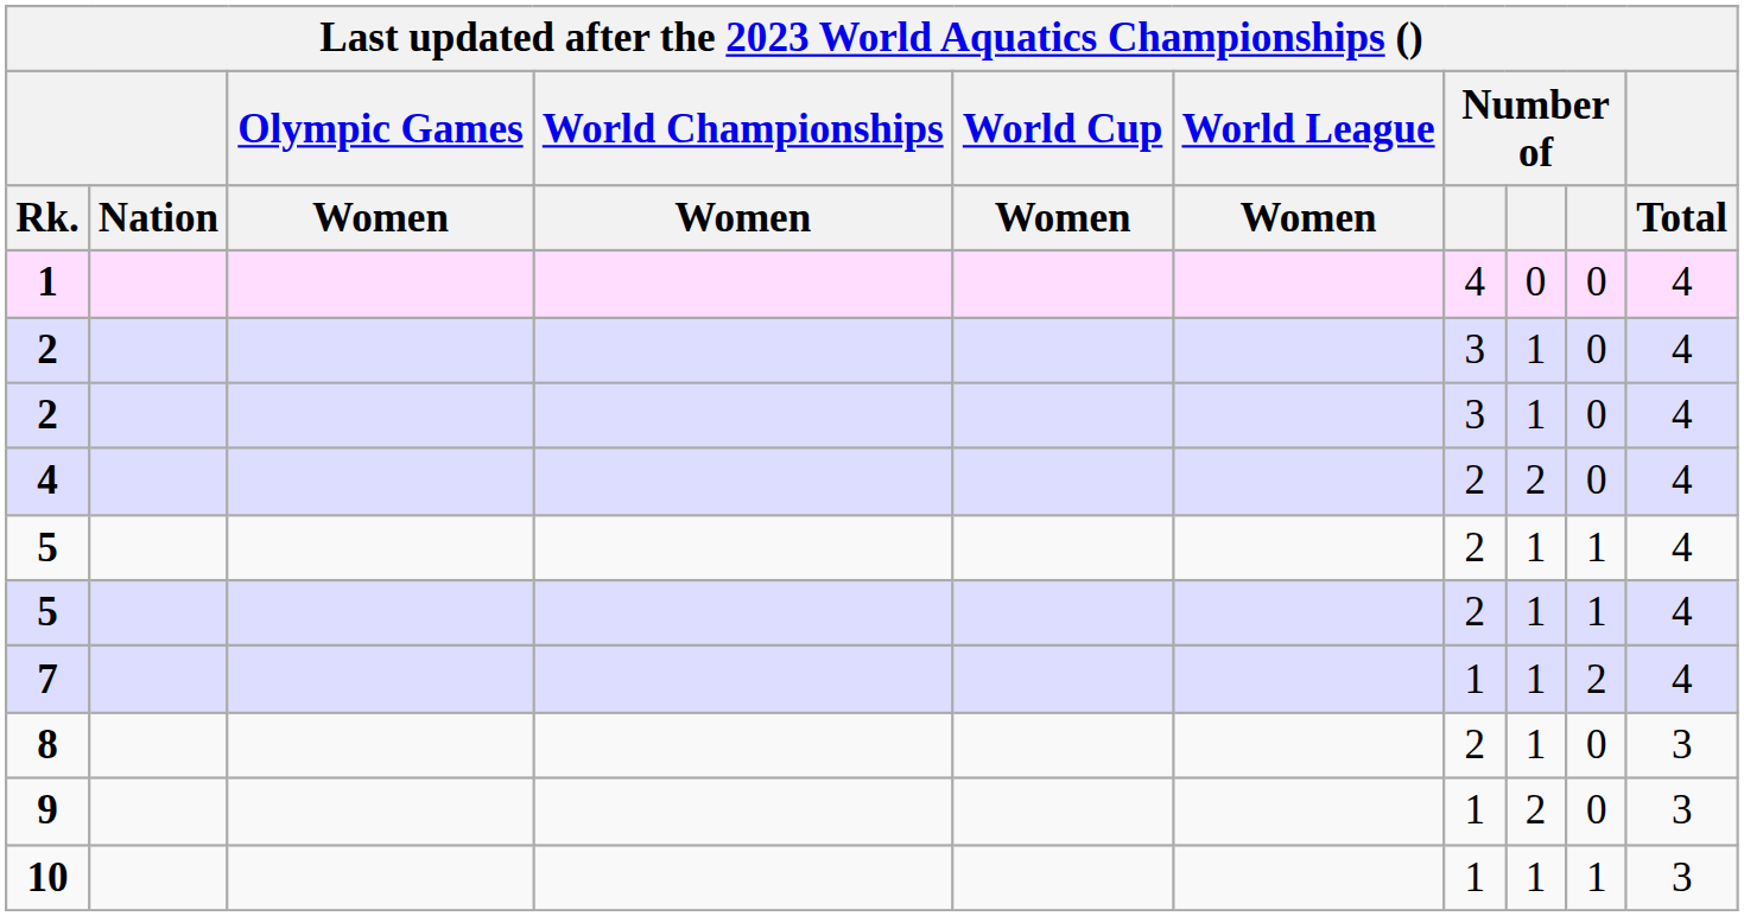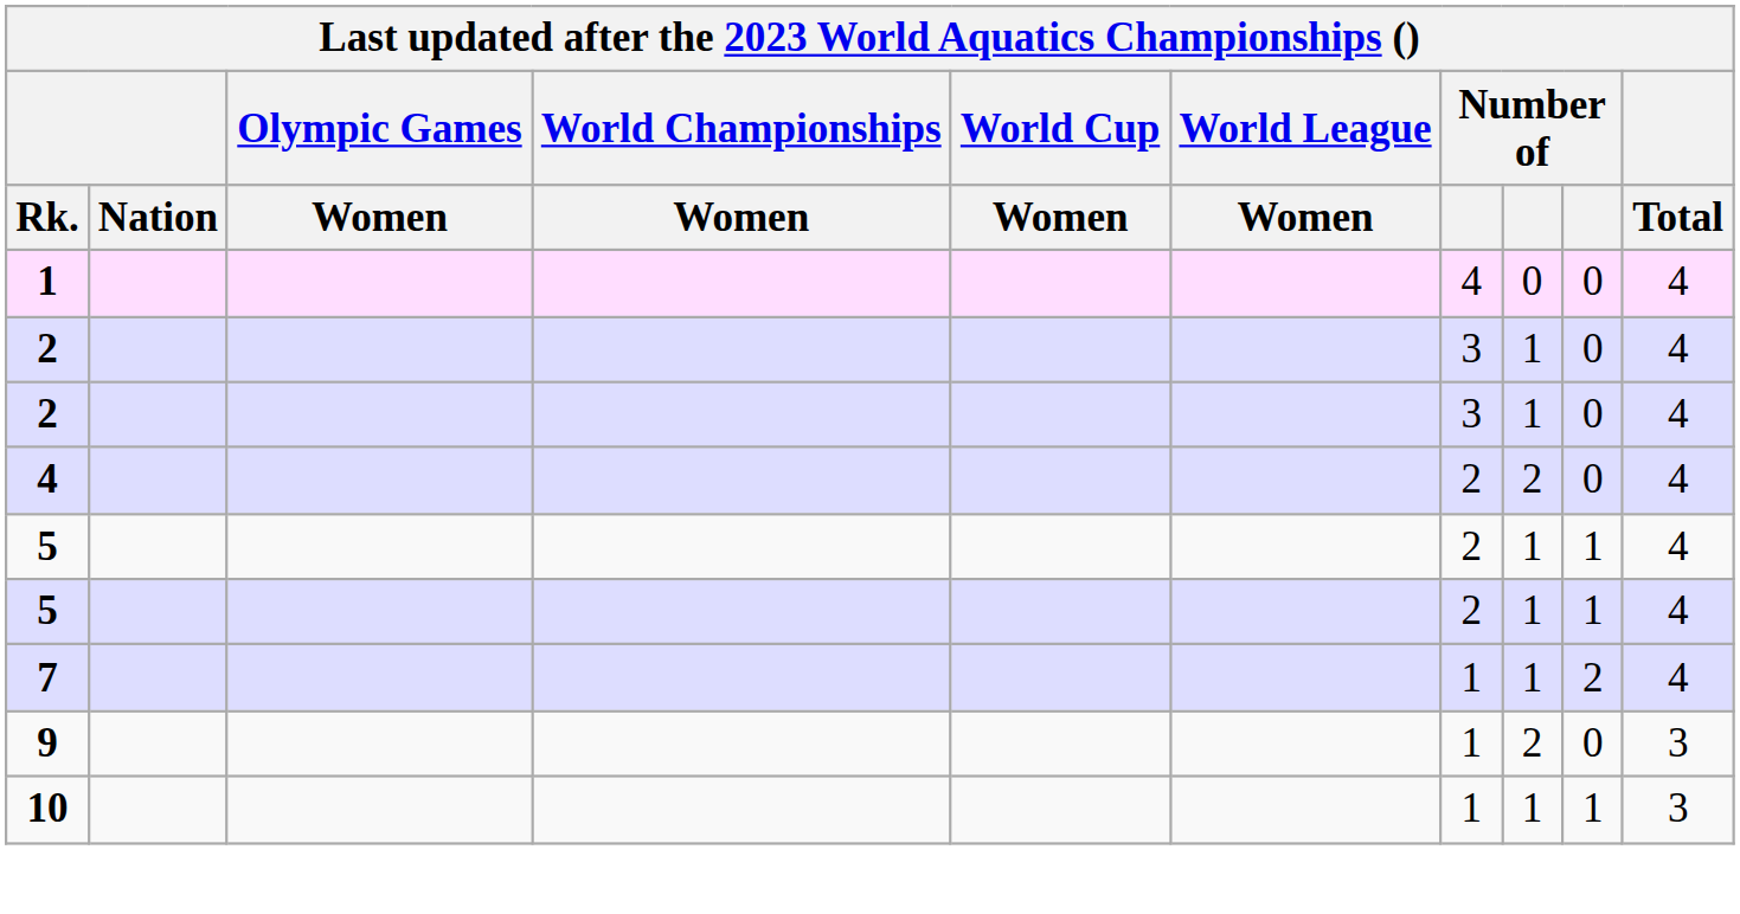 <table class="wikitable" style="margin-top: 0em; text-align: center; font-size: 100%;">
 <tr>
 <th colspan="10">Last updated after the <a href='#'>2023 World Aquatics Championships</a> ()</th>
 </tr>
 <tr>
 <th colspan="2"></th>
 <th><a href='#'>Olympic Games</a></th>
 <th><a href='#'>World Championships</a></th>
 <th><a href='#'>World Cup</a></th>
 <th><a href='#'>World League</a></th>
 <th colspan="3">Number of</th>
 <th></th>
 </tr>
 <tr>
 <th style="width: 1em;">Rk.</th>
 <th>Nation</th>
 <th>Women</th>
 <th>Women</th>
 <th>Women</th>
 <th>Women</th>
 <th style="width: 1em;"></th>
 <th style="width: 1em;"></th>
 <th style="width: 1em;"></th>
 <th style="width: 1em;">Total</th>
 </tr>
 <tr style="background: #fdf;">
 <td><strong>1</strong></td>
 <td style="text-align: left;"></td>
 <td></td>
 <td></td>
 <td></td>
 <td></td>
 <td>4</td>
 <td>0</td>
 <td>0</td>
 <td>4</td>
 </tr>
 <tr style="background: #ddf;">
 <td><strong>2</strong></td>
 <td style="text-align: left;"></td>
 <td></td>
 <td></td>
 <td></td>
 <td></td>
 <td>3</td>
 <td>1</td>
 <td>0</td>
 <td>4</td>
 </tr>
 <tr style="background: #ddf;">
 <td><strong>2</strong></td>
 <td style="text-align: left;"></td>
 <td></td>
 <td></td>
 <td></td>
 <td></td>
 <td>3</td>
 <td>1</td>
 <td>0</td>
 <td>4</td>
 </tr>
 <tr style="background: #ddf;">
 <td><strong>4</strong></td>
 <td style="text-align: left;"></td>
 <td></td>
 <td></td>
 <td></td>
 <td></td>
 <td>2</td>
 <td>2</td>
 <td>0</td>
 <td>4</td>
 </tr>
 <tr>
 <td><strong>5</strong></td>
 <td style="text-align: left;"></td>
 <td></td>
 <td></td>
 <td></td>
 <td></td>
 <td>2</td>
 <td>1</td>
 <td>1</td>
 <td>4</td>
 </tr>
 <tr style="background: #ddf;">
 <td><strong>5</strong></td>
 <td style="text-align: left;"></td>
 <td></td>
 <td></td>
 <td></td>
 <td></td>
 <td>2</td>
 <td>1</td>
 <td>1</td>
 <td>4</td>
 </tr>
 <tr style="background: #ddf;">
 <td><strong>7</strong></td>
 <td style="text-align: left;"></td>
 <td></td>
 <td></td>
 <td></td>
 <td></td>
 <td>1</td>
 <td>1</td>
 <td>2</td>
 <td>4</td>
 </tr>
 <tr>
-<td><strong>8</strong></td>
-<td style="text-align: left;"></td>
-<td></td>
-<td></td>
-<td></td>
-<td></td>
-<td>2</td>
-<td>1</td>
-<td>0</td>
-<td>3</td>
-</tr>
-<tr>
 <td><strong>9</strong></td>
 <td style="text-align: left;"></td>
 <td></td>
 <td></td>
 <td></td>
 <td></td>
 <td>1</td>
 <td>2</td>
 <td>0</td>
 <td>3</td>
 </tr>
 <tr>
 <td><strong>10</strong></td>
 <td style="text-align: left;"></td>
 <td></td>
 <td></td>
 <td></td>
 <td></td>
 <td>1</td>
 <td>1</td>
 <td>1</td>
 <td>3</td>
 </tr>
 </table>
